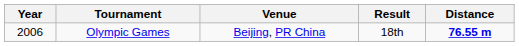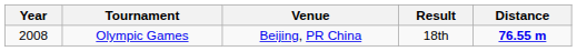 <table class="wikitable" style="text-align:center; font-size:95%;" width="75%">
 <tr>
 <th>Year</th>
 <th>Tournament</th>
 <th>Venue</th>
 <th>Result</th>
 <th>Distance</th>
 </tr>
 <tr>
-<td>2006</td>
+<td>2008</td>
 <td><a href='#'>Olympic Games</a></td>
 <td><a href='#'>Beijing</a>, <a href='#'>PR China</a></td>
 <td>18th</td>
 <td><strong><a href='#'>76.55 m</a></strong></td>
 </tr>
 </table>
